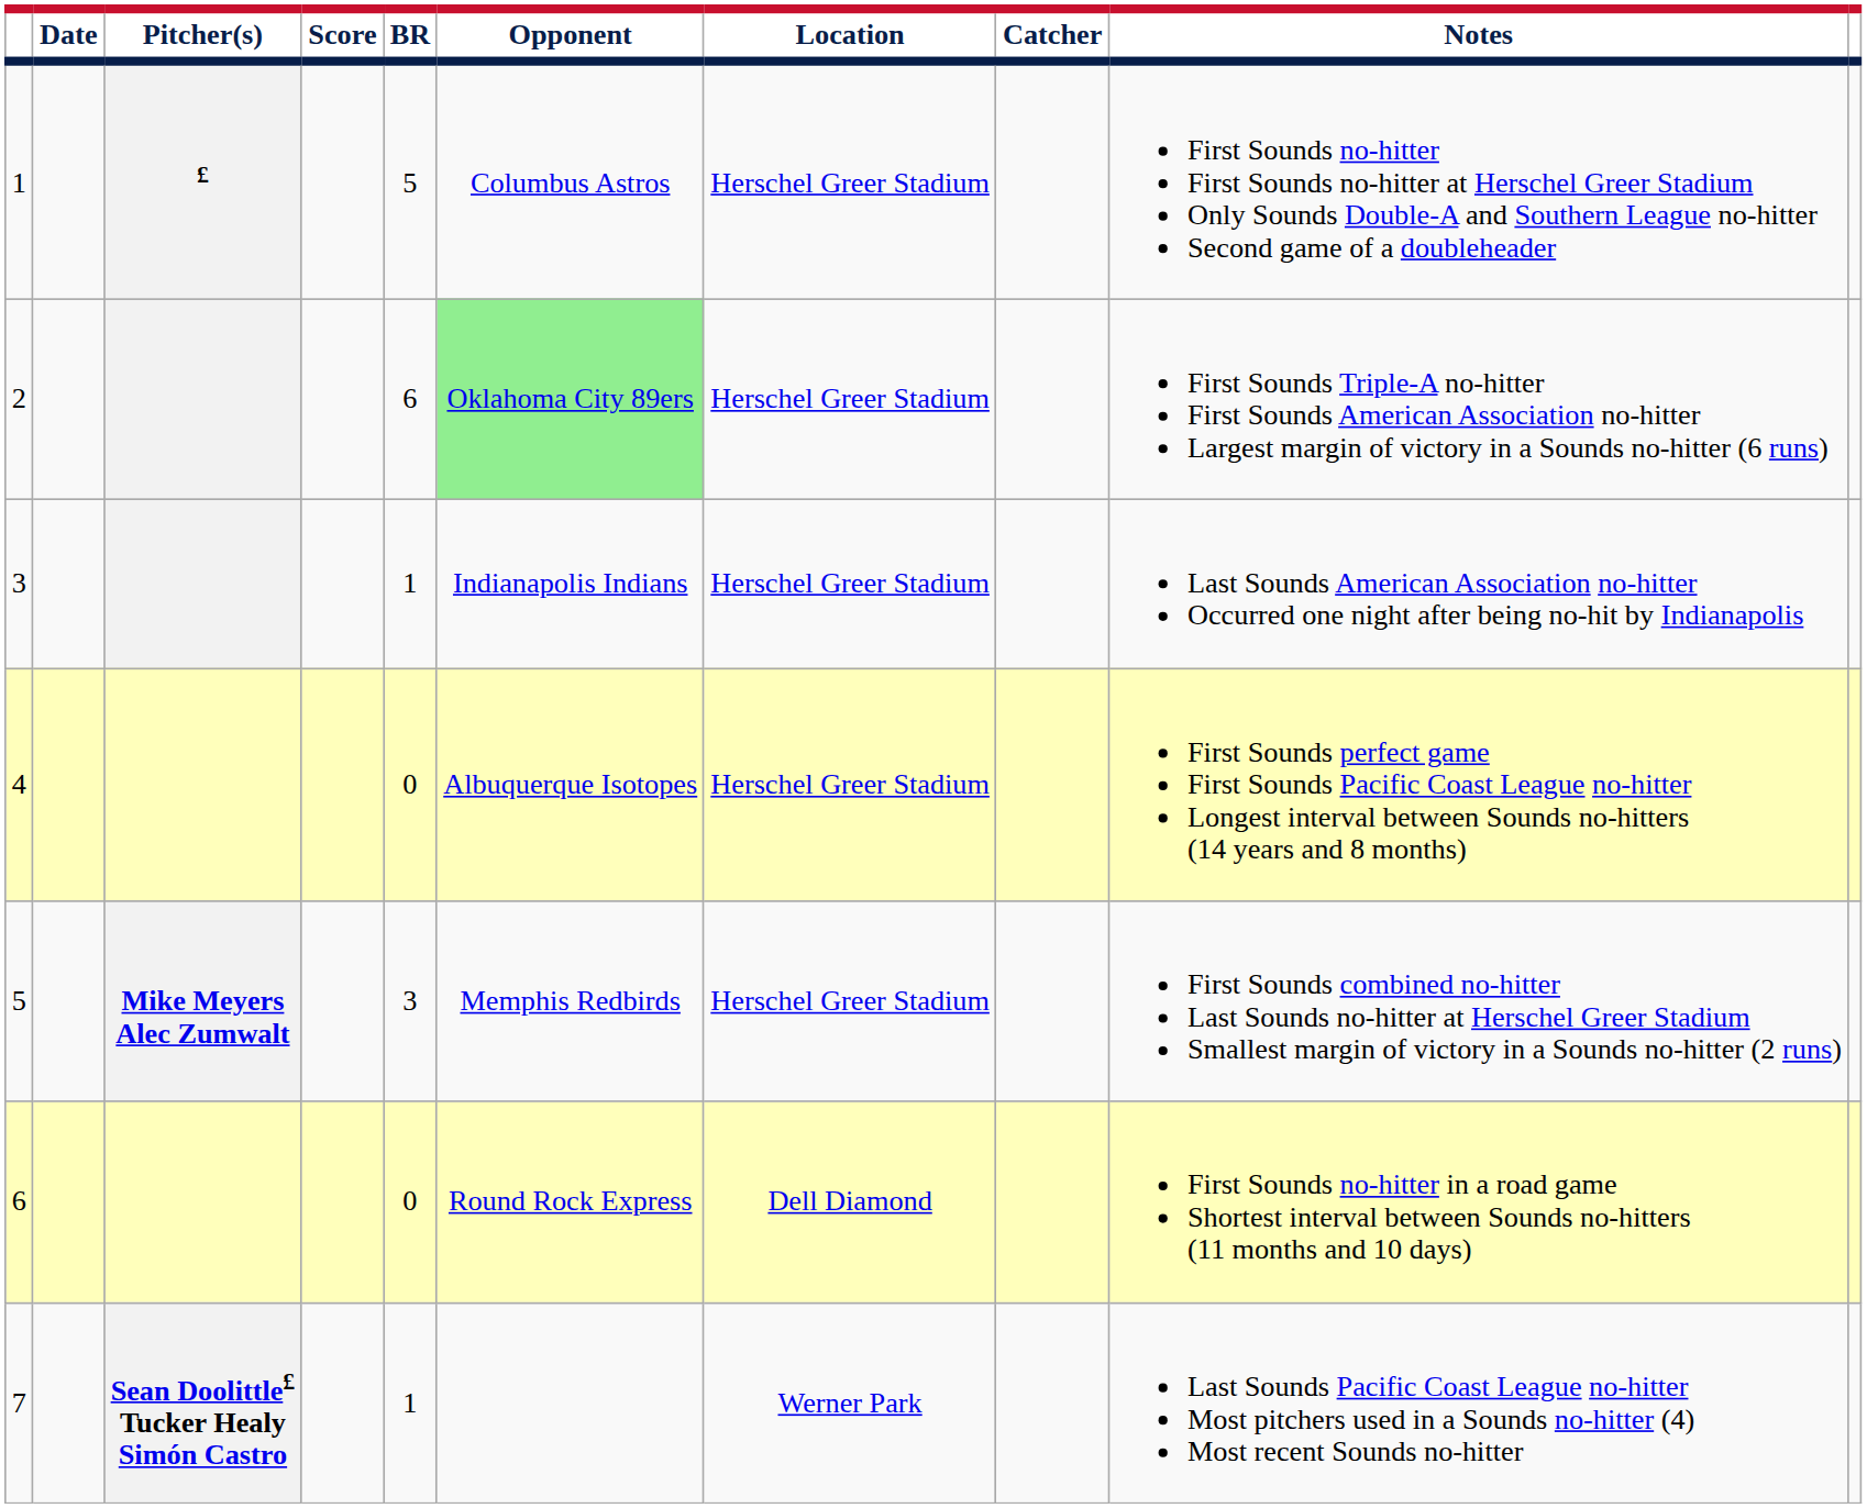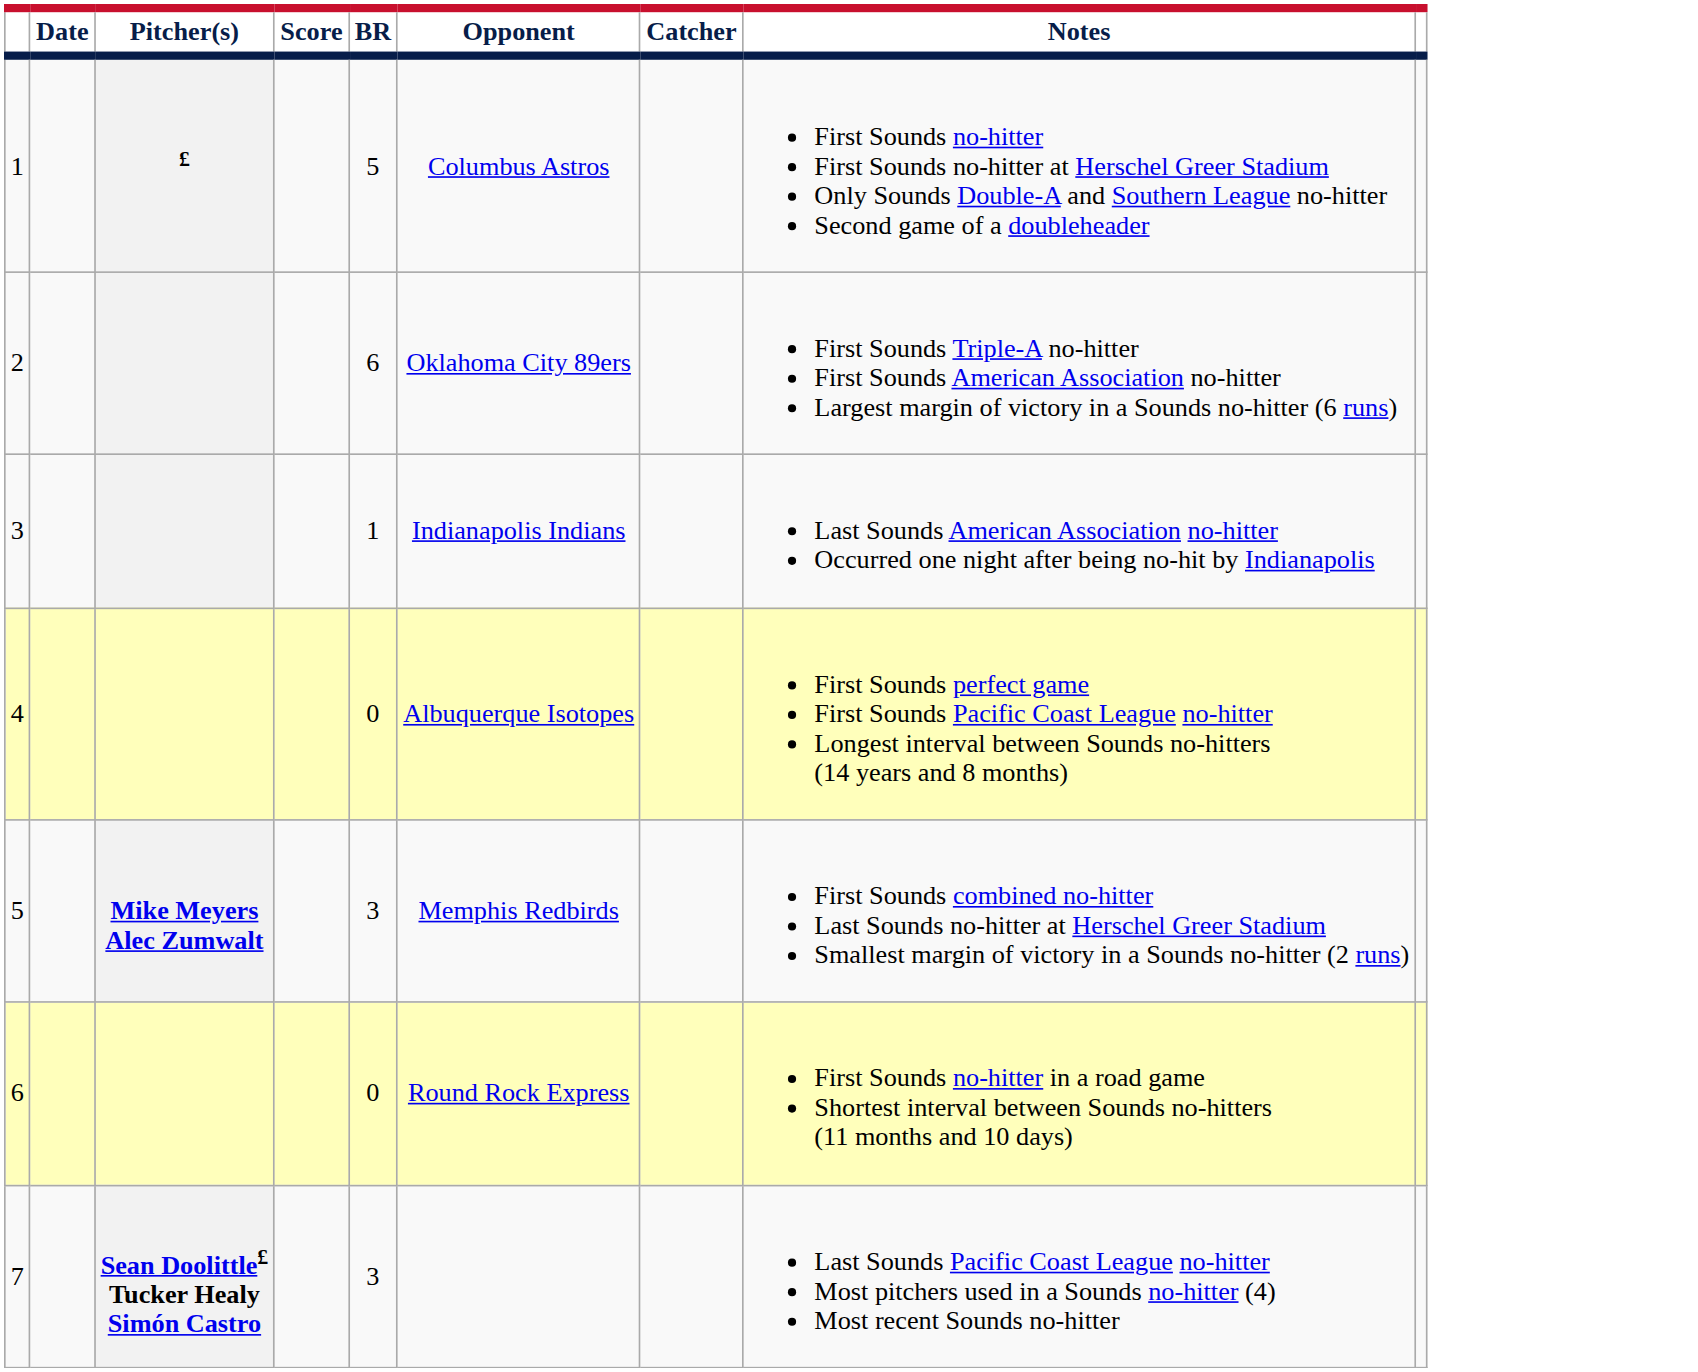 <table class="wikitable sortable plainrowheaders" style="text-align:center">
 <tr>
 <th scope="col" style="background-color:#ffffff; border-top:#c8102e 5px solid; border-bottom:#071d49 5px solid; color:#071d49"></th>
 <th scope="col" style="background-color:#ffffff; border-top:#c8102e 5px solid; border-bottom:#071d49 5px solid; color:#071d49">Date</th>
 <th scope="col" style="background-color:#ffffff; border-top:#c8102e 5px solid; border-bottom:#071d49 5px solid; color:#071d49">Pitcher(s)</th>
 <th scope="col" style="background-color:#ffffff; border-top:#c8102e 5px solid; border-bottom:#071d49 5px solid; color:#071d49">Score</th>
 <th scope="col" style="background-color:#ffffff; border-top:#c8102e 5px solid; border-bottom:#071d49 5px solid; color:#071d49">BR</th>
 <th scope="col" style="background-color:#ffffff; border-top:#c8102e 5px solid; border-bottom:#071d49 5px solid; color:#071d49">Opponent</th>
-<th scope="col" style="background-color:#ffffff; border-top:#c8102e 5px solid; border-bottom:#071d49 5px solid; color:#071d49">Location</th>
 <th scope="col" style="background-color:#ffffff; border-top:#c8102e 5px solid; border-bottom:#071d49 5px solid; color:#071d49">Catcher</th>
 <th class="unsortable" scope="col" style="background-color:#ffffff; border-top:#c8102e 5px solid; border-bottom:#071d49 5px solid; color:#071d49">Notes</th>
 <th class="unsortable" scope="col" style="background-color:#ffffff; border-top:#c8102e 5px solid; border-bottom:#071d49 5px solid; color:#071d49"></th>
 </tr>
 <tr>
 <td>1</td>
 <td></td>
 <th scope="row" style="text-align:center"><sup>£</sup></th>
 <td></td>
 <td>5</td>
 <td><a href='#'>Columbus Astros</a></td>
-<td><a href='#'>Herschel Greer Stadium</a></td>
 <td></td>
 <td align="left"><br><ul><li>First Sounds <a href='#'>no-hitter</a></li><li>First Sounds no-hitter at <a href='#'>Herschel Greer Stadium</a></li><li>Only Sounds <a href='#'>Double-A</a> and <a href='#'>Southern League</a> no-hitter</li><li>Second game of a <a href='#'>doubleheader</a></li></ul></td>
 <td></td>
 </tr>
 <tr>
 <td>2</td>
 <td></td>
 <th scope="row" style="text-align:center"></th>
 <td></td>
 <td>6</td>
-<td style="background: lightgreen;"><a href='#'>Oklahoma City 89ers</a></td>
-<td><a href='#'>Herschel Greer Stadium</a></td>
+<td><a href='#'>Oklahoma City 89ers</a></td>
 <td></td>
 <td align="left"><br><ul><li>First Sounds <a href='#'>Triple-A</a> no-hitter</li><li>First Sounds <a href='#'>American Association</a> no-hitter</li><li>Largest margin of victory in a Sounds no-hitter (6 <a href='#'>runs</a>)</li></ul></td>
 <td></td>
 </tr>
 <tr>
 <td>3</td>
 <td></td>
 <th scope="row" style="text-align:center"></th>
 <td></td>
 <td>1</td>
 <td><a href='#'>Indianapolis Indians</a></td>
-<td><a href='#'>Herschel Greer Stadium</a></td>
 <td></td>
 <td align="left"><br><ul><li>Last Sounds <a href='#'>American Association</a> <a href='#'>no-hitter</a></li><li>Occurred one night after being no-hit by <a href='#'>Indianapolis</a></li></ul></td>
 <td></td>
 </tr>
 <tr>
 <td style="background-color:#ffffbb">4</td>
 <td style="background-color:#ffffbb"></td>
 <th scope="row" style="text-align:center; background:#ffffbb"></th>
 <td style="background-color:#ffffbb"></td>
 <td style="background-color:#ffffbb">0</td>
 <td style="background-color:#ffffbb"><a href='#'>Albuquerque Isotopes</a></td>
-<td style="background-color:#ffffbb"><a href='#'>Herschel Greer Stadium</a></td>
 <td style="background-color:#ffffbb"></td>
 <td style="background-color:#ffffbb" align="left"><br><ul><li>First Sounds <a href='#'>perfect game</a></li><li>First Sounds <a href='#'>Pacific Coast League</a> <a href='#'>no-hitter</a></li><li>Longest interval between Sounds no-hitters<br>(14 years and 8 months)</li></ul></td>
 <td style="background-color:#ffffbb"></td>
 </tr>
 <tr>
 <td>5</td>
 <td></td>
 <th scope="row" style="text-align:center"> <br><a href='#'>Mike Meyers</a> <br><a href='#'>Alec Zumwalt</a> </th>
 <td></td>
 <td>3</td>
 <td><a href='#'>Memphis Redbirds</a></td>
-<td><a href='#'>Herschel Greer Stadium</a></td>
 <td></td>
 <td align="left"><br><ul><li>First Sounds <a href='#'>combined no-hitter</a></li><li>Last Sounds no-hitter at <a href='#'>Herschel Greer Stadium</a></li><li>Smallest margin of victory in a Sounds no-hitter (2 <a href='#'>runs</a>)</li></ul></td>
 <td></td>
 </tr>
 <tr>
 <td style="background-color:#ffffbb">6</td>
 <td style="background-color:#ffffbb"></td>
 <th scope="row" style="text-align:center; background-color:#ffffbb"></th>
 <td style="background-color:#ffffbb"></td>
 <td style="background-color:#ffffbb">0</td>
 <td style="background-color:#ffffbb"><a href='#'>Round Rock Express</a></td>
-<td style="background-color:#ffffbb"><a href='#'>Dell Diamond</a></td>
 <td style="background-color:#ffffbb"></td>
 <td style="background-color:#ffffbb" align="left"><br><ul><li>First Sounds <a href='#'>no-hitter</a> in a road game</li><li>Shortest interval between Sounds no-hitters<br>(11 months and 10 days)</li></ul></td>
 <td style="background-color:#ffffbb"></td>
 </tr>
 <tr>
 <td>7</td>
 <td></td>
 <th scope="row" style="text-align:center"> <br><a href='#'>Sean Doolittle</a><sup>£</sup> <br>Tucker Healy <br><a href='#'>Simón Castro</a> </th>
 <td></td>
-<td>1</td>
+<td>3</td>
 <td></td>
-<td><a href='#'>Werner Park</a></td>
 <td></td>
 <td align="left"><br><ul><li>Last Sounds <a href='#'>Pacific Coast League</a> <a href='#'>no-hitter</a></li><li>Most pitchers used in a Sounds <a href='#'>no-hitter</a> (4)</li><li>Most recent Sounds no-hitter<br></li></ul></td>
 <td></td>
 </tr>
 </table>
